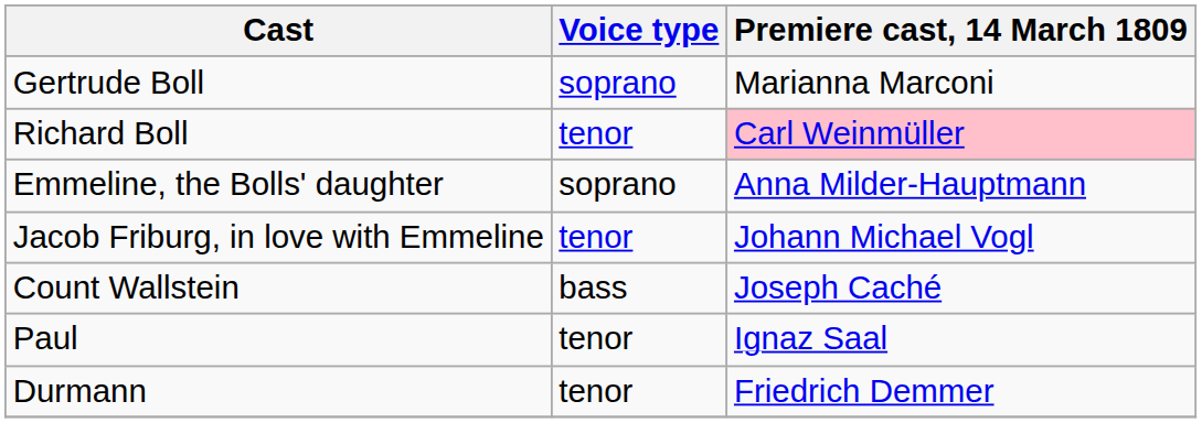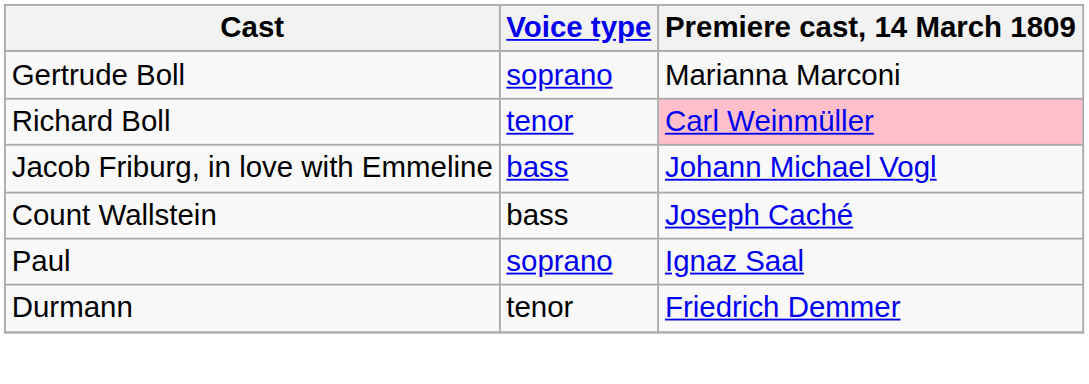 <table class="wikitable">
 <tr>
 <th>Cast</th>
 <th><a href='#'>Voice type</a></th>
 <th>Premiere cast, 14 March 1809</th>
 </tr>
 <tr>
 <td>Gertrude Boll</td>
 <td><a href='#'>soprano</a></td>
 <td>Marianna Marconi</td>
 </tr>
 <tr>
 <td>Richard Boll</td>
 <td><a href='#'>tenor</a></td>
 <td style="background: pink;"><a href='#'>Carl Weinmüller</a></td>
 </tr>
 <tr>
-<td>Emmeline, the Bolls' daughter</td>
-<td>soprano</td>
-<td><a href='#'>Anna Milder-Hauptmann</a></td>
-</tr>
-<tr>
 <td>Jacob Friburg, in love with Emmeline</td>
-<td><a href='#'>tenor</a></td>
+<td><a href='#'>bass</a></td>
 <td><a href='#'>Johann Michael Vogl</a></td>
 </tr>
 <tr>
 <td>Count Wallstein</td>
 <td>bass</td>
 <td><a href='#'>Joseph Caché</a></td>
 </tr>
 <tr>
 <td>Paul</td>
-<td>tenor</td>
+<td><a href='#'>soprano</a></td>
 <td><a href='#'>Ignaz Saal</a></td>
 </tr>
 <tr>
 <td>Durmann</td>
 <td>tenor</td>
 <td><a href='#'>Friedrich Demmer</a></td>
 </tr>
 <tr>
 </tr>
 </table>
